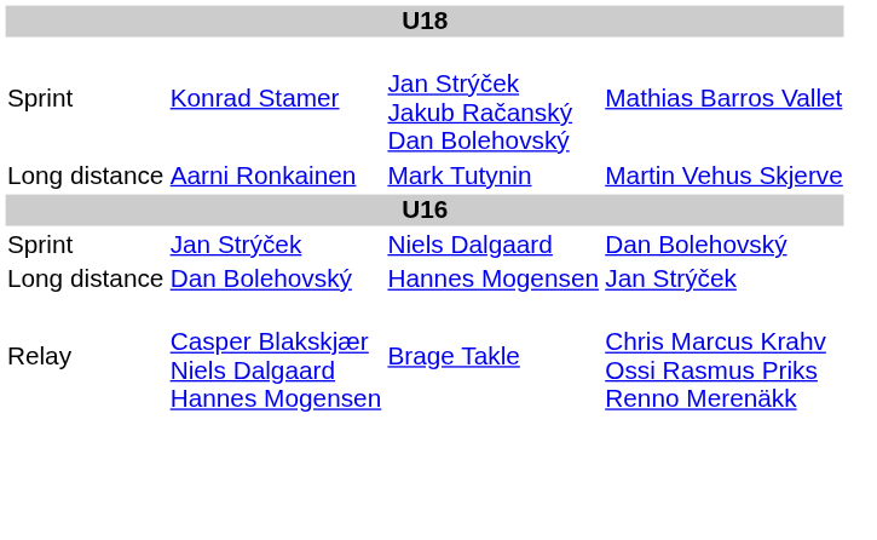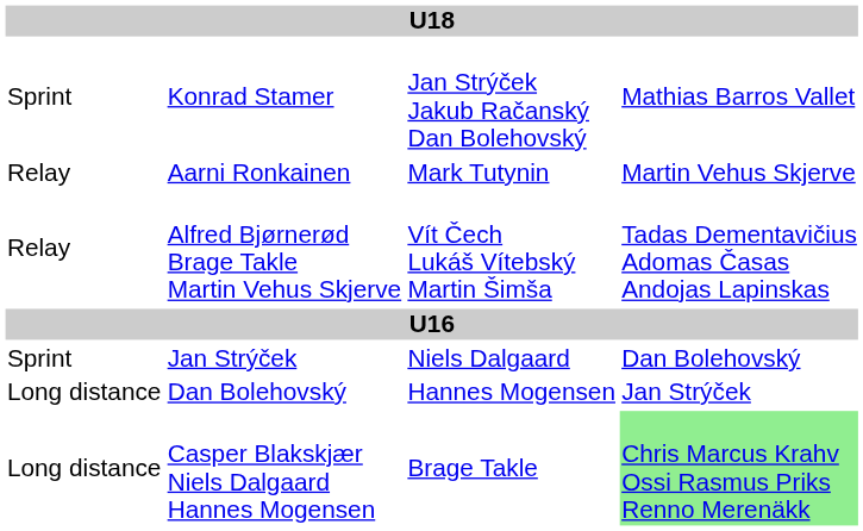 <table>
 <tr style="background:#ccc; width:100%;">
 <td colspan=4 align=center><strong>U18</strong></td>
 </tr>
 <tr>
 <td>Sprint</td>
 <td> <a href='#'>Konrad Stamer</a></td>
 <td><br><a href='#'>Jan Strýček</a><br><a href='#'>Jakub Račanský</a><br><a href='#'>Dan Bolehovský</a></td>
 <td> <a href='#'>Mathias Barros Vallet</a></td>
 </tr>
 <tr>
-<td>Long distance</td>
+<td>Relay</td>
 <td> <a href='#'>Aarni Ronkainen</a></td>
 <td> <a href='#'>Mark Tutynin</a></td>
 <td> <a href='#'>Martin Vehus Skjerve</a></td>
+</tr>
+<tr>
+<td>Relay</td>
+<td><br><a href='#'>Alfred Bjørnerød</a><br><a href='#'>Brage Takle</a><br><a href='#'>Martin Vehus Skjerve</a></td>
+<td><br><a href='#'>Vít Čech</a><br><a href='#'>Lukáš Vítebský</a><br><a href='#'>Martin Šimša</a></td>
+<td><br><a href='#'>Tadas Dementavičius</a><br><a href='#'>Adomas Časas</a><br><a href='#'>Andojas Lapinskas</a></td>
 </tr>
 <tr style="background:#ccc; width:100%;">
 <td colspan=4 align=center><strong>U16</strong></td>
 </tr>
 <tr>
 <td>Sprint</td>
 <td> <a href='#'>Jan Strýček</a></td>
 <td> <a href='#'>Niels Dalgaard</a></td>
 <td> <a href='#'>Dan Bolehovský</a></td>
 </tr>
 <tr>
 <td>Long distance</td>
 <td> <a href='#'>Dan Bolehovský</a></td>
 <td> <a href='#'>Hannes Mogensen</a></td>
 <td> <a href='#'>Jan Strýček</a></td>
 </tr>
 <tr>
-<td>Relay</td>
+<td>Long distance</td>
 <td><br><a href='#'>Casper Blakskjær</a><br><a href='#'>Niels Dalgaard</a><br><a href='#'>Hannes Mogensen</a></td>
 <td> <a href='#'>Brage Takle</a></td>
-<td><br><a href='#'>Chris Marcus Krahv</a><br><a href='#'>Ossi Rasmus Priks</a><br><a href='#'>Renno Merenäkk</a></td>
+<td style="background: lightgreen;"><br><a href='#'>Chris Marcus Krahv</a><br><a href='#'>Ossi Rasmus Priks</a><br><a href='#'>Renno Merenäkk</a></td>
 </tr>
 </table>
